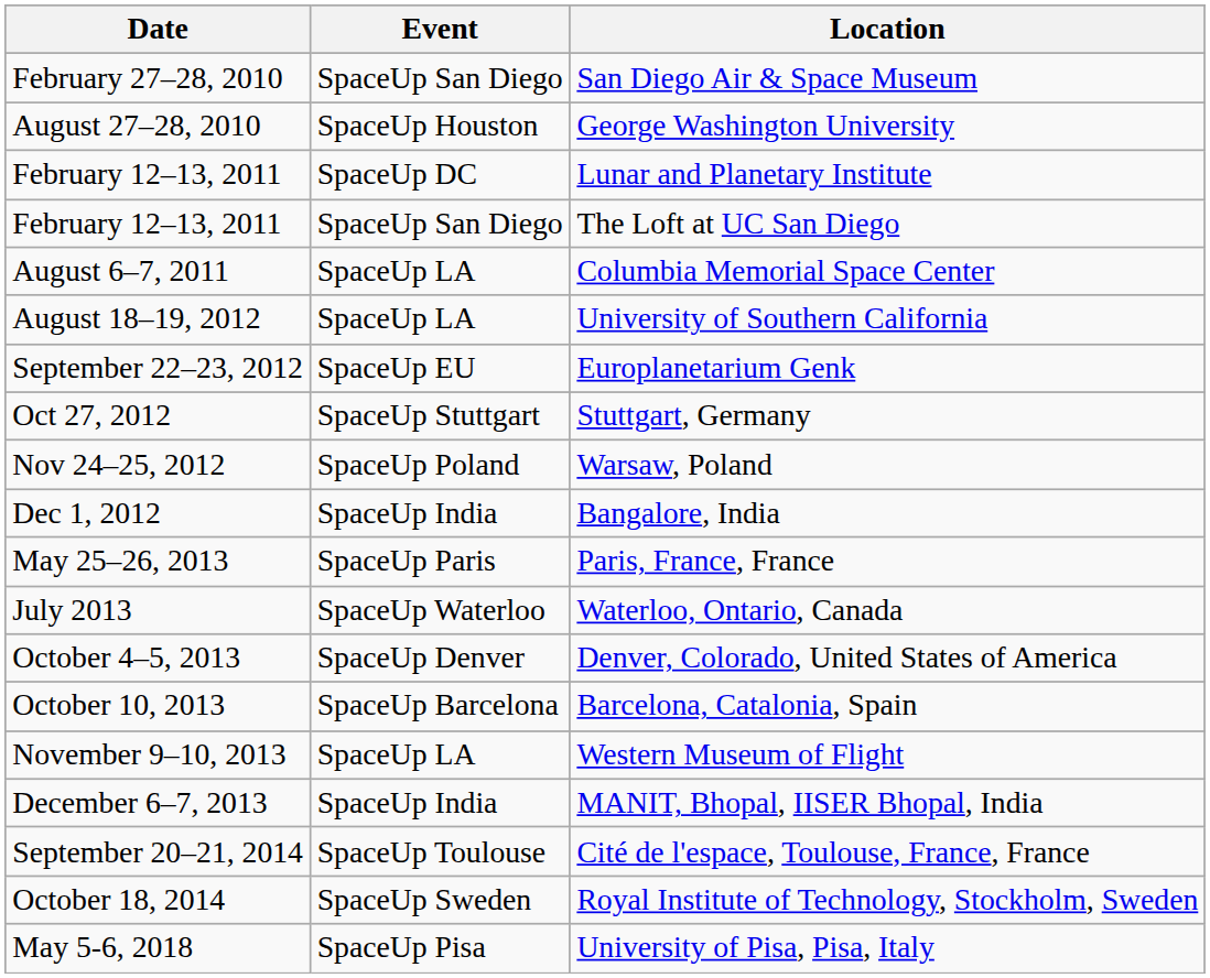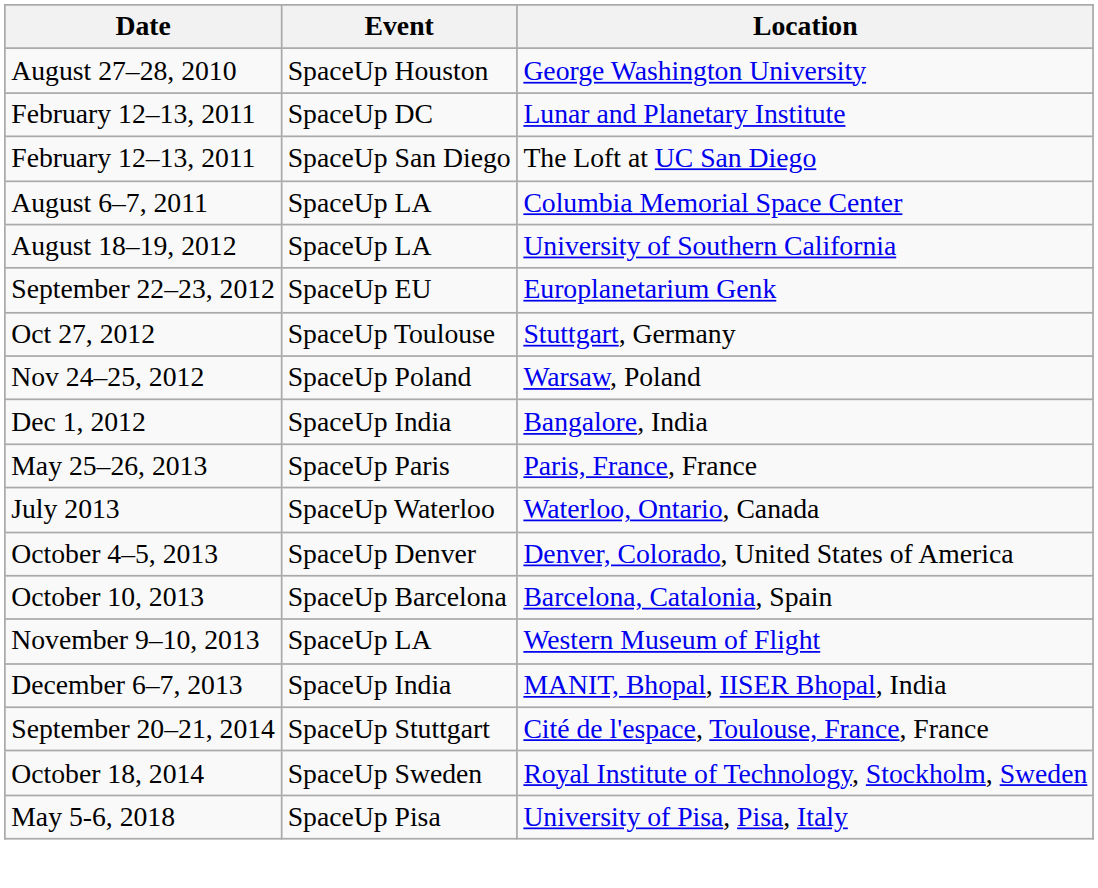 <table class="wikitable">
 <tr>
 <th>Date</th>
 <th>Event</th>
 <th>Location</th>
-</tr>
-<tr>
-<td>February 27–28, 2010</td>
-<td>SpaceUp San Diego</td>
-<td><a href='#'>San Diego Air & Space Museum</a></td>
 </tr>
 <tr>
 <td>August 27–28, 2010</td>
 <td>SpaceUp Houston</td>
 <td><a href='#'>George Washington University</a></td>
 </tr>
 <tr>
 <td>February 12–13, 2011</td>
 <td>SpaceUp DC</td>
 <td><a href='#'>Lunar and Planetary Institute</a></td>
 </tr>
 <tr>
 <td>February 12–13, 2011</td>
 <td>SpaceUp San Diego</td>
 <td>The Loft at <a href='#'>UC San Diego</a></td>
 </tr>
 <tr>
 <td>August 6–7, 2011</td>
 <td>SpaceUp LA</td>
 <td><a href='#'>Columbia Memorial Space Center</a></td>
 </tr>
 <tr>
 <td>August 18–19, 2012</td>
 <td>SpaceUp LA</td>
 <td><a href='#'>University of Southern California</a></td>
 </tr>
 <tr>
 <td>September 22–23, 2012</td>
 <td>SpaceUp EU</td>
 <td><a href='#'>Europlanetarium Genk</a></td>
 </tr>
 <tr>
 <td>Oct 27, 2012</td>
-<td>SpaceUp Stuttgart</td>
+<td>SpaceUp Toulouse</td>
 <td><a href='#'>Stuttgart</a>, Germany</td>
 </tr>
 <tr>
 <td>Nov 24–25, 2012</td>
 <td>SpaceUp Poland</td>
 <td><a href='#'>Warsaw</a>, Poland</td>
 </tr>
 <tr>
 <td>Dec 1, 2012</td>
 <td>SpaceUp India</td>
 <td><a href='#'>Bangalore</a>, India</td>
 </tr>
 <tr>
 <td>May 25–26, 2013</td>
 <td>SpaceUp Paris</td>
 <td><a href='#'>Paris, France</a>, France</td>
 </tr>
 <tr>
 <td>July 2013</td>
 <td>SpaceUp Waterloo</td>
 <td><a href='#'>Waterloo, Ontario</a>, Canada</td>
 </tr>
 <tr>
 <td>October 4–5, 2013</td>
 <td>SpaceUp Denver</td>
 <td><a href='#'>Denver, Colorado</a>, United States of America</td>
 </tr>
 <tr>
 <td>October 10, 2013</td>
 <td>SpaceUp Barcelona</td>
 <td><a href='#'>Barcelona, Catalonia</a>, Spain</td>
 </tr>
 <tr>
 <td>November 9–10, 2013</td>
 <td>SpaceUp LA</td>
 <td><a href='#'>Western Museum of Flight</a></td>
 </tr>
 <tr>
 <td>December 6–7, 2013</td>
 <td>SpaceUp India</td>
 <td><a href='#'>MANIT, Bhopal</a>, <a href='#'>IISER Bhopal</a>, India</td>
 </tr>
 <tr>
 <td>September 20–21, 2014</td>
-<td>SpaceUp Toulouse</td>
+<td>SpaceUp Stuttgart</td>
 <td><a href='#'>Cité de l'espace</a>, <a href='#'>Toulouse, France</a>, France</td>
 </tr>
 <tr>
 <td>October 18, 2014</td>
 <td>SpaceUp Sweden</td>
 <td><a href='#'>Royal Institute of Technology</a>, <a href='#'>Stockholm</a>, <a href='#'>Sweden</a></td>
 </tr>
 <tr>
 <td>May 5-6, 2018</td>
 <td>SpaceUp Pisa</td>
 <td><a href='#'>University of Pisa</a>, <a href='#'>Pisa</a>, <a href='#'>Italy</a></td>
 </tr>
 </table>
